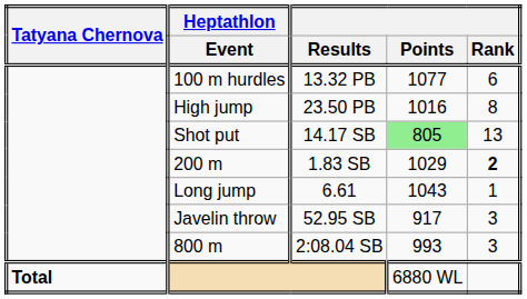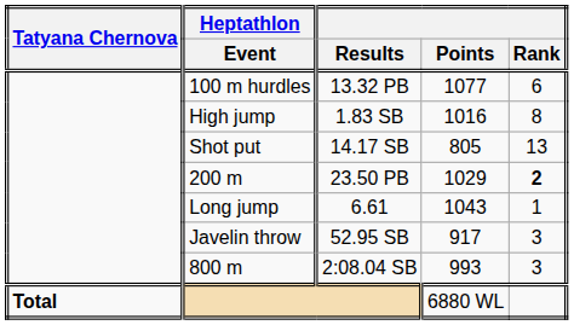 <table class=wikitable style="font-size:90%; border: double;">
 <tr>
 <th style="border-right:double" rowspan="2"><a href='#'>Tatyana Chernova</a></th>
 <th style="border-right:double"><a href='#'>Heptathlon</a></th>
 <th colspan="3"></th>
 </tr>
 <tr>
 <th style="border-right:double">Event</th>
 <th>Results</th>
 <th>Points</th>
 <th>Rank</th>
 </tr>
 <tr style="border-top: double;">
 <td style="border-right:double" rowspan="7"></td>
 <td style="border-right:double">100 m hurdles</td>
 <td align=center>13.32 PB</td>
 <td align=center>1077</td>
 <td align=center>6</td>
 </tr>
 <tr>
 <td style="border-right:double">High jump</td>
-<td align=center>23.50 PB</td>
+<td align=center>1.83 SB</td>
 <td align=center>1016</td>
 <td align=center>8</td>
 </tr>
 <tr>
 <td style="border-right:double">Shot put</td>
 <td align=center>14.17 SB</td>
-<td align=center style="background: lightgreen;">805</td>
+<td align=center>805</td>
 <td align=center>13</td>
 </tr>
 <tr>
 <td style="border-right:double">200 m</td>
-<td align=center>1.83 SB</td>
+<td align=center>23.50 PB</td>
 <td align=center>1029</td>
 <td align=center><strong>2</strong></td>
 </tr>
 <tr>
 <td style="border-right:double">Long jump</td>
 <td align=center>6.61</td>
 <td align=center>1043</td>
 <td align=center>1</td>
 </tr>
 <tr>
 <td style="border-right:double">Javelin throw</td>
 <td align=center>52.95 SB</td>
 <td align=center>917</td>
 <td align=center>3</td>
 </tr>
 <tr>
 <td style="border-right:double">800 m</td>
 <td align=center>2:08.04 SB</td>
 <td align=center>993</td>
 <td align=center>3</td>
 </tr>
 <tr style="border-top: double;">
 <td style="border-right:double"><strong>Total</strong></td>
 <td colspan="2" style="background:wheat; border-right:double;"></td>
 <td align=center>6880 WL</td>
 <td align=center></td>
 </tr>
 </table>
